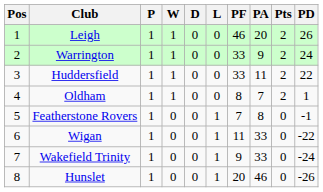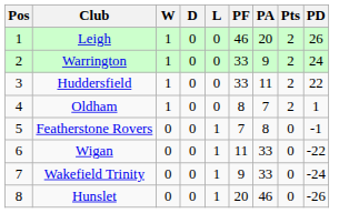 <table class="wikitable" style="text-align:center;">
 <tr>
 <th width=20 abbr="Seed No">Pos</th>
 <th abbr="Club">Club</th>
-<th width=20 abbr="Games played">P</th>
 <th width=20 abbr="win">W</th>
 <th width=20 abbr="Draw">D</th>
 <th width=20 abbr="Lose">L</th>
 <th width=20 abbr="Points for">PF</th>
 <th width=20 abbr="Points against">PA</th>
 <th width=20 abbr="Points">Pts</th>
 <th width=20 abbr="Points difference">PD</th>
 </tr>
 <tr style="background:#ccffcc;color:">
 <td>1</td>
 <td><a href='#'>Leigh</a></td>
 <td>1</td>
-<td>1</td>
 <td>0</td>
 <td>0</td>
 <td>46</td>
 <td>20</td>
 <td>2</td>
 <td>26</td>
 </tr>
 <tr style="background:#ccffcc;color:">
 <td>2</td>
 <td><a href='#'>Warrington</a></td>
-<td>1</td>
 <td>1</td>
 <td>0</td>
 <td>0</td>
 <td>33</td>
 <td>9</td>
 <td>2</td>
 <td>24</td>
 </tr>
 <tr>
 <td>3</td>
 <td><a href='#'>Huddersfield</a></td>
 <td>1</td>
-<td>1</td>
 <td>0</td>
 <td>0</td>
 <td>33</td>
 <td>11</td>
 <td>2</td>
 <td>22</td>
 </tr>
 <tr>
 <td>4</td>
 <td><a href='#'>Oldham</a></td>
 <td>1</td>
-<td>1</td>
 <td>0</td>
 <td>0</td>
 <td>8</td>
 <td>7</td>
 <td>2</td>
 <td>1</td>
 </tr>
 <tr>
 <td>5</td>
 <td><a href='#'>Featherstone Rovers</a></td>
-<td>1</td>
 <td>0</td>
 <td>0</td>
 <td>1</td>
 <td>7</td>
 <td>8</td>
 <td>0</td>
 <td>-1</td>
 </tr>
 <tr>
 <td>6</td>
 <td><a href='#'>Wigan</a></td>
-<td>1</td>
 <td>0</td>
 <td>0</td>
 <td>1</td>
 <td>11</td>
 <td>33</td>
 <td>0</td>
 <td>-22</td>
 </tr>
 <tr>
 <td>7</td>
 <td><a href='#'>Wakefield Trinity</a></td>
-<td>1</td>
 <td>0</td>
 <td>0</td>
 <td>1</td>
 <td>9</td>
 <td>33</td>
 <td>0</td>
 <td>-24</td>
 </tr>
 <tr>
 <td>8</td>
 <td><a href='#'>Hunslet</a></td>
-<td>1</td>
 <td>0</td>
 <td>0</td>
 <td>1</td>
 <td>20</td>
 <td>46</td>
 <td>0</td>
 <td>-26</td>
 </tr>
 </table>
